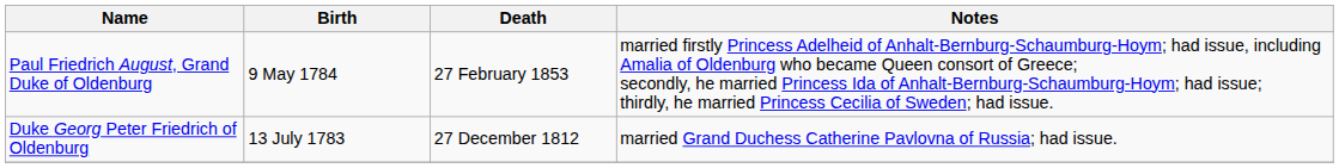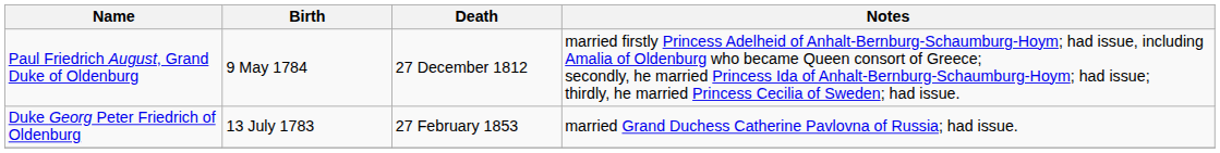 <table class="wikitable sortable">
 <tr>
 <th width="18%">Name</th>
 <th width="14%">Birth</th>
 <th width="14%">Death</th>
 <th width="62%">Notes</th>
 </tr>
 <tr>
 <td><a href='#'>Paul Friedrich <em>August</em>, Grand Duke of Oldenburg</a></td>
 <td>9 May 1784</td>
-<td>27 February 1853</td>
+<td>27 December 1812</td>
 <td>married firstly <a href='#'>Princess Adelheid of Anhalt-Bernburg-Schaumburg-Hoym</a>; had issue, including <a href='#'>Amalia of Oldenburg</a> who became Queen consort of Greece;<br>secondly, he married <a href='#'>Princess Ida of Anhalt-Bernburg-Schaumburg-Hoym</a>; had issue;<br>thirdly, he married <a href='#'>Princess Cecilia of Sweden</a>; had issue.</td>
 </tr>
 <tr>
 <td><a href='#'>Duke <em>Georg</em> Peter Friedrich of Oldenburg</a></td>
 <td>13 July 1783</td>
-<td>27 December 1812</td>
+<td>27 February 1853</td>
 <td>married <a href='#'>Grand Duchess Catherine Pavlovna of Russia</a>; had issue.</td>
 </tr>
 <tr>
 </tr>
 </table>
